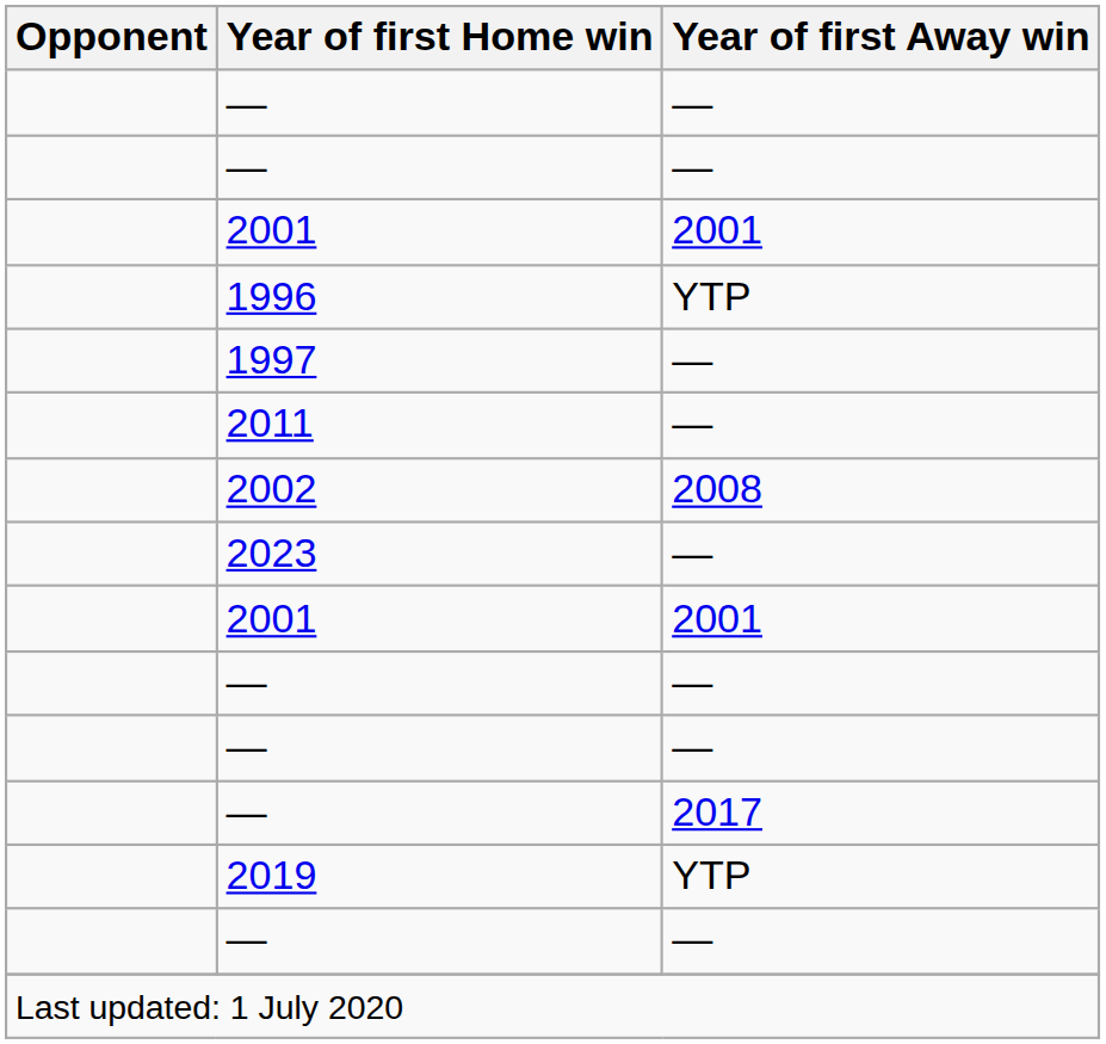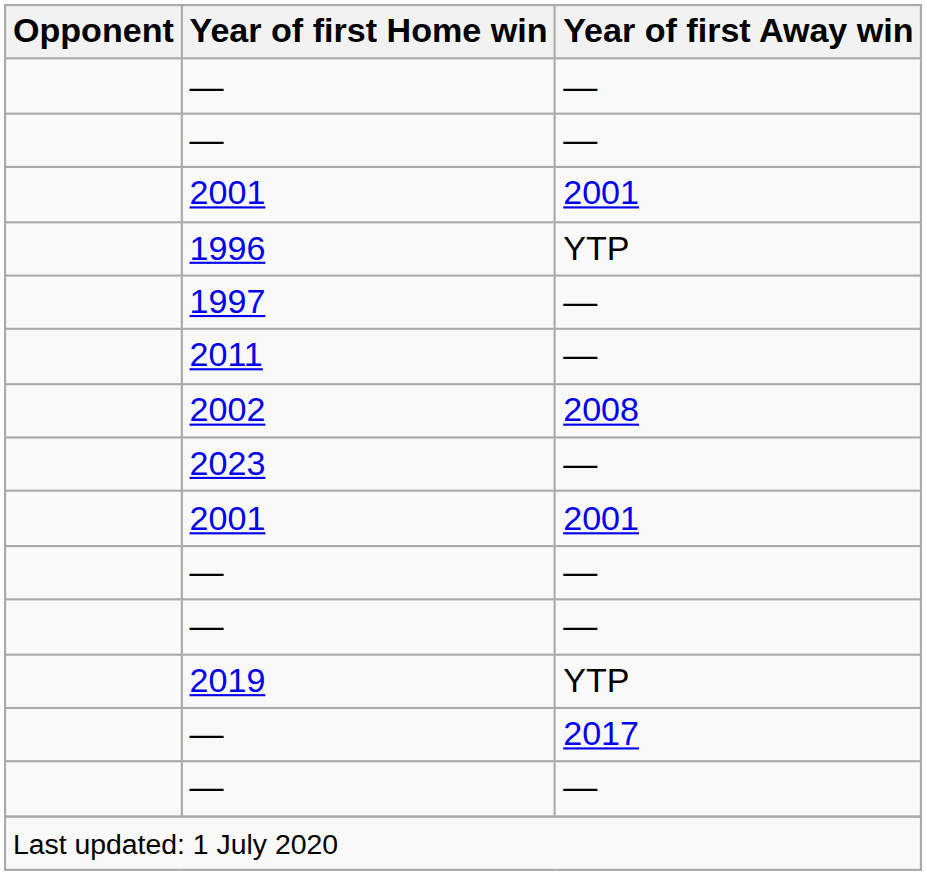 <table class="wikitable plainrowheaders sortable">
 <tr>
 <th>Opponent</th>
 <th>Year of first Home win</th>
 <th>Year of first Away win</th>
 </tr>
 <tr>
 <td></td>
 <td>—</td>
 <td>—</td>
 </tr>
 <tr>
 <td></td>
 <td>—</td>
 <td>—</td>
 </tr>
 <tr>
 <td></td>
 <td><a href='#'>2001</a></td>
 <td><a href='#'>2001</a></td>
 </tr>
 <tr>
 <td></td>
 <td><a href='#'>1996</a></td>
 <td>YTP</td>
 </tr>
 <tr>
 <td></td>
 <td><a href='#'>1997</a></td>
 <td>—</td>
 </tr>
 <tr>
 <td></td>
 <td><a href='#'>2011</a></td>
 <td>—</td>
 </tr>
 <tr>
 <td></td>
 <td><a href='#'>2002</a></td>
 <td><a href='#'>2008</a></td>
 </tr>
 <tr>
 <td></td>
 <td><a href='#'>2023</a></td>
 <td>—</td>
 </tr>
 <tr>
 <td></td>
 <td><a href='#'>2001</a></td>
 <td><a href='#'>2001</a></td>
 </tr>
 <tr>
 <td></td>
 <td>—</td>
 <td>—</td>
 </tr>
 <tr>
 <td></td>
 <td>—</td>
 <td>—</td>
 </tr>
 <tr>
 <td></td>
-<td>—</td>
-<td><a href='#'>2017</a></td>
+<td><a href='#'>2019</a></td>
+<td>YTP</td>
 </tr>
 <tr>
 <td></td>
-<td><a href='#'>2019</a></td>
-<td>YTP</td>
+<td>—</td>
+<td><a href='#'>2017</a></td>
 </tr>
 <tr>
 <td></td>
 <td>—</td>
 <td>—</td>
 </tr>
 <tr>
 </tr>
 <tr class=sortbottom>
 <td colspan=3><small>Last updated: 1 July 2020</small></td>
 </tr>
 </table>
